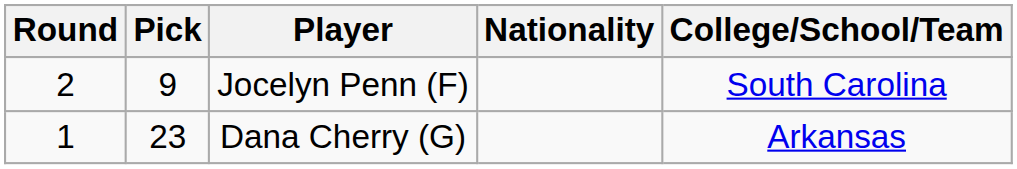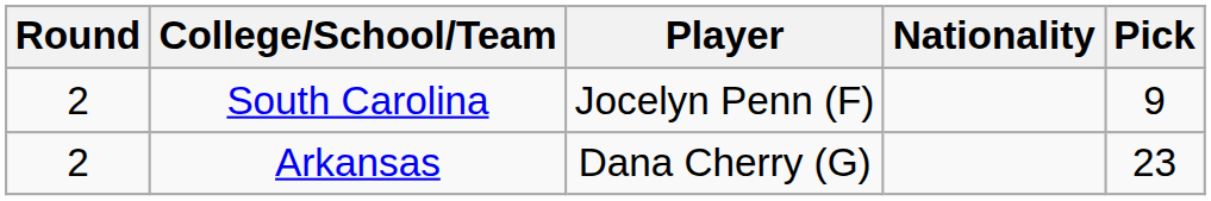 <table class="wikitable">
 <tr>
 <th>Round</th>
-<th>Pick</th>
+<th>College/School/Team</th>
 <th>Player</th>
 <th>Nationality</th>
-<th>College/School/Team</th>
+<th>Pick</th>
 </tr>
 <tr align="center">
 <td>2</td>
-<td>9</td>
+<td><a href='#'>South Carolina</a></td>
 <td>Jocelyn Penn (F)</td>
 <td></td>
-<td><a href='#'>South Carolina</a></td>
+<td>9</td>
 </tr>
 <tr align="center">
-<td>1</td>
-<td>23</td>
+<td>2</td>
+<td><a href='#'>Arkansas</a></td>
 <td>Dana Cherry (G)</td>
 <td></td>
-<td><a href='#'>Arkansas</a></td>
+<td>23</td>
 </tr>
 </table>
